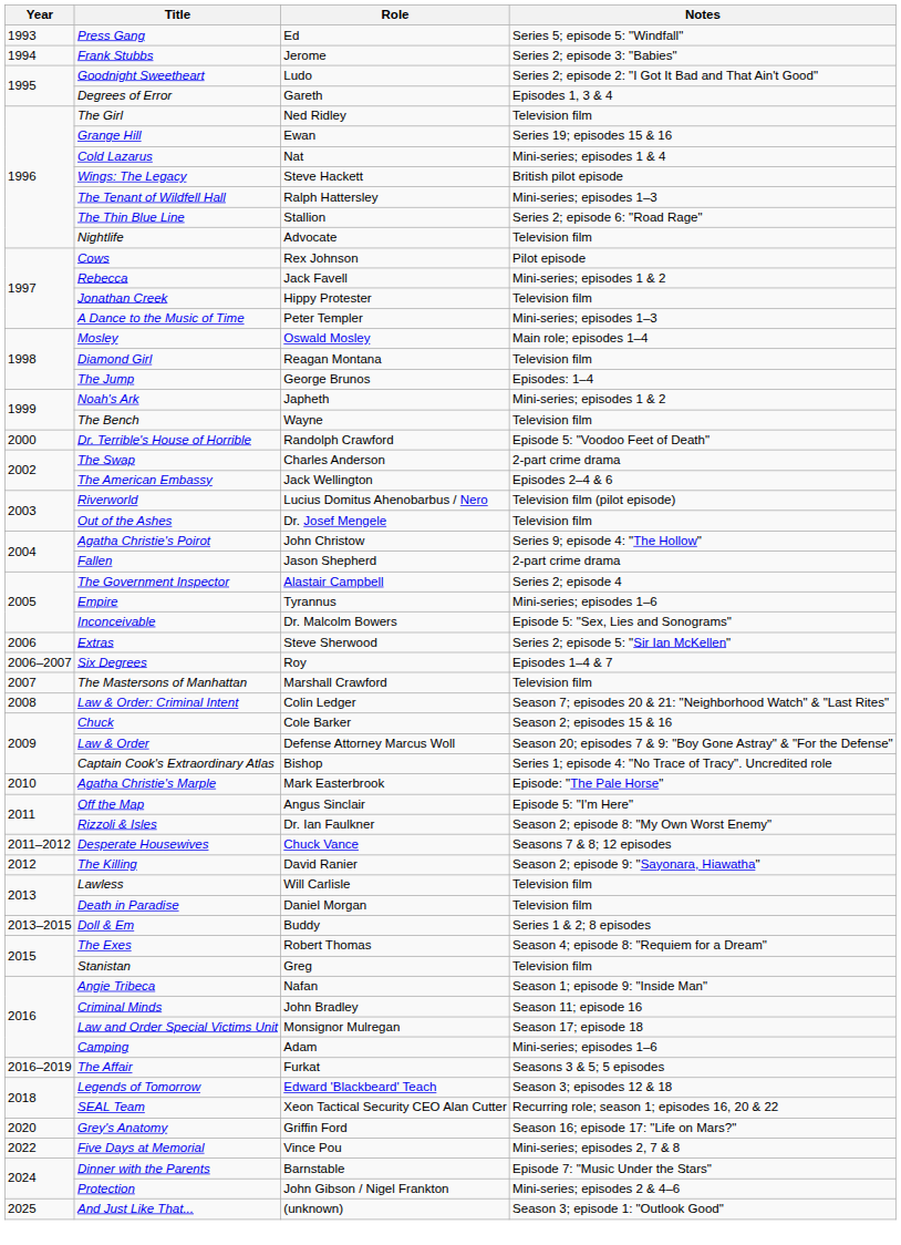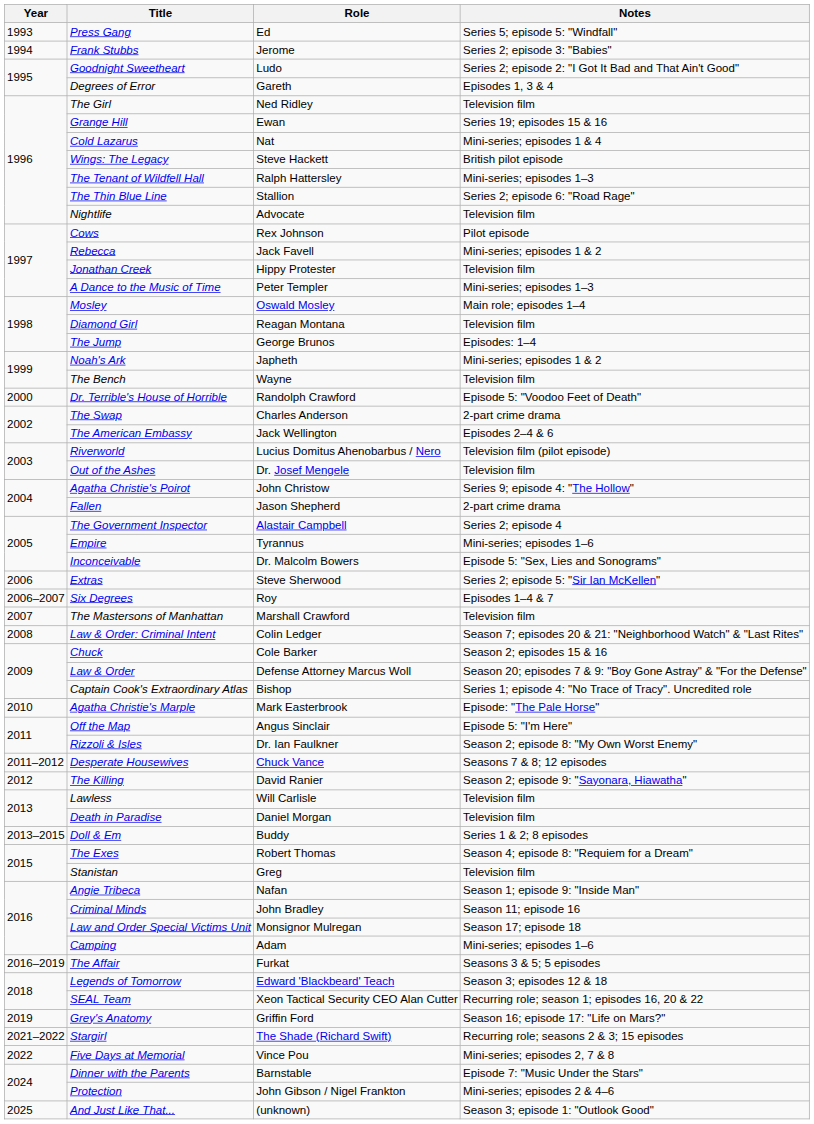 <table class="wikitable sortable">
 <tr>
 <th>Year</th>
 <th>Title</th>
 <th>Role</th>
 <th class="unsortable">Notes</th>
 </tr>
 <tr>
 <td>1993</td>
 <td><em><a href='#'>Press Gang</a></em></td>
 <td>Ed</td>
 <td>Series 5; episode 5: "Windfall"</td>
 </tr>
 <tr>
 <td>1994</td>
 <td><em><a href='#'>Frank Stubbs</a></em></td>
 <td>Jerome</td>
 <td>Series 2; episode 3: "Babies"</td>
 </tr>
 <tr>
 <td rowspan="2">1995</td>
 <td><em><a href='#'>Goodnight Sweetheart</a></em></td>
 <td>Ludo</td>
 <td>Series 2; episode 2: "I Got It Bad and That Ain't Good"</td>
 </tr>
 <tr>
 <td><em>Degrees of Error</em></td>
 <td>Gareth</td>
 <td>Episodes 1, 3 & 4</td>
 </tr>
 <tr>
 <td rowspan="7">1996</td>
 <td><em>The Girl</em></td>
 <td>Ned Ridley</td>
 <td>Television film</td>
 </tr>
 <tr>
 <td><em><a href='#'>Grange Hill</a></em></td>
 <td>Ewan</td>
 <td>Series 19; episodes 15 & 16</td>
 </tr>
 <tr>
 <td><em><a href='#'>Cold Lazarus</a></em></td>
 <td>Nat</td>
 <td>Mini-series; episodes 1 & 4</td>
 </tr>
 <tr>
 <td><em><a href='#'>Wings: The Legacy</a></em></td>
 <td>Steve Hackett</td>
 <td>British pilot episode</td>
 </tr>
 <tr>
 <td><em><a href='#'>The Tenant of Wildfell Hall</a></em></td>
 <td>Ralph Hattersley</td>
 <td>Mini-series; episodes 1–3</td>
 </tr>
 <tr>
 <td><em><a href='#'>The Thin Blue Line</a></em></td>
 <td>Stallion</td>
 <td>Series 2; episode 6: "Road Rage"</td>
 </tr>
 <tr>
 <td><em>Nightlife</em></td>
 <td>Advocate</td>
 <td>Television film</td>
 </tr>
 <tr>
 <td rowspan="4">1997</td>
 <td><em><a href='#'>Cows</a></em></td>
 <td>Rex Johnson</td>
 <td>Pilot episode</td>
 </tr>
 <tr>
 <td><em><a href='#'>Rebecca</a></em></td>
 <td>Jack Favell</td>
 <td>Mini-series; episodes 1 & 2</td>
 </tr>
 <tr>
 <td><em><a href='#'>Jonathan Creek</a></em></td>
 <td>Hippy Protester</td>
 <td>Television film</td>
 </tr>
 <tr>
 <td><em><a href='#'>A Dance to the Music of Time</a></em></td>
 <td>Peter Templer</td>
 <td>Mini-series; episodes 1–3</td>
 </tr>
 <tr>
 <td rowspan="3">1998</td>
 <td><em><a href='#'>Mosley</a></em></td>
 <td><a href='#'>Oswald Mosley</a></td>
 <td>Main role; episodes 1–4</td>
 </tr>
 <tr>
 <td><em><a href='#'>Diamond Girl</a></em></td>
 <td>Reagan Montana</td>
 <td>Television film</td>
 </tr>
 <tr>
 <td><em><a href='#'>The Jump</a></em></td>
 <td>George Brunos</td>
 <td>Episodes: 1–4</td>
 </tr>
 <tr>
 <td rowspan="2">1999</td>
 <td><em><a href='#'>Noah's Ark</a></em></td>
 <td>Japheth</td>
 <td>Mini-series; episodes 1 & 2</td>
 </tr>
 <tr>
 <td><em>The Bench</em></td>
 <td>Wayne</td>
 <td>Television film</td>
 </tr>
 <tr>
 <td>2000</td>
 <td><em><a href='#'>Dr. Terrible's House of Horrible</a></em></td>
 <td>Randolph Crawford</td>
 <td>Episode 5: "Voodoo Feet of Death"</td>
 </tr>
 <tr>
 <td rowspan="2">2002</td>
 <td><em><a href='#'>The Swap</a></em></td>
 <td>Charles Anderson</td>
 <td>2-part crime drama</td>
 </tr>
 <tr>
 <td><em><a href='#'>The American Embassy</a></em></td>
 <td>Jack Wellington</td>
 <td>Episodes 2–4 & 6</td>
 </tr>
 <tr>
 <td rowspan="2">2003</td>
 <td><em><a href='#'>Riverworld</a></em></td>
 <td>Lucius Domitus Ahenobarbus / <a href='#'>Nero</a></td>
 <td>Television film (pilot episode)</td>
 </tr>
 <tr>
 <td><em><a href='#'>Out of the Ashes</a></em></td>
 <td>Dr. <a href='#'>Josef Mengele</a></td>
 <td>Television film</td>
 </tr>
 <tr>
 <td rowspan="2">2004</td>
 <td><em><a href='#'>Agatha Christie's Poirot</a></em></td>
 <td>John Christow</td>
 <td>Series 9; episode 4: "<a href='#'>The Hollow</a>"</td>
 </tr>
 <tr>
 <td><em><a href='#'>Fallen</a></em></td>
 <td>Jason Shepherd</td>
 <td>2-part crime drama</td>
 </tr>
 <tr>
 <td rowspan="3">2005</td>
 <td><em><a href='#'>The Government Inspector</a></em></td>
 <td><a href='#'>Alastair Campbell</a></td>
 <td>Series 2; episode 4</td>
 </tr>
 <tr>
 <td><em><a href='#'>Empire</a></em></td>
 <td>Tyrannus</td>
 <td>Mini-series; episodes 1–6</td>
 </tr>
 <tr>
 <td><em><a href='#'>Inconceivable</a></em></td>
 <td>Dr. Malcolm Bowers</td>
 <td>Episode 5: "Sex, Lies and Sonograms"</td>
 </tr>
 <tr>
 <td>2006</td>
 <td><em><a href='#'>Extras</a></em></td>
 <td>Steve Sherwood</td>
 <td>Series 2; episode 5: "<a href='#'>Sir Ian McKellen</a>"</td>
 </tr>
 <tr>
 <td>2006–2007</td>
 <td><em><a href='#'>Six Degrees</a></em></td>
 <td>Roy</td>
 <td>Episodes 1–4 & 7</td>
 </tr>
 <tr>
 <td>2007</td>
 <td><em>The Mastersons of Manhattan</em></td>
 <td>Marshall Crawford</td>
 <td>Television film</td>
 </tr>
 <tr>
 <td>2008</td>
 <td><em><a href='#'>Law & Order: Criminal Intent</a></em></td>
 <td>Colin Ledger</td>
 <td>Season 7; episodes 20 & 21: "Neighborhood Watch" & "Last Rites"</td>
 </tr>
 <tr>
 <td rowspan="3">2009</td>
 <td><em><a href='#'>Chuck</a></em></td>
 <td>Cole Barker</td>
 <td>Season 2; episodes 15 & 16</td>
 </tr>
 <tr>
 <td><em><a href='#'>Law & Order</a></em></td>
 <td>Defense Attorney Marcus Woll</td>
 <td>Season 20; episodes 7 & 9: "Boy Gone Astray" & "For the Defense"</td>
 </tr>
 <tr>
 <td><em>Captain Cook's Extraordinary Atlas</em></td>
 <td>Bishop</td>
 <td>Series 1; episode 4: "No Trace of Tracy". Uncredited role</td>
 </tr>
 <tr>
 <td>2010</td>
 <td><em><a href='#'>Agatha Christie's Marple</a></em></td>
 <td>Mark Easterbrook</td>
 <td>Episode: "<a href='#'>The Pale Horse</a>"</td>
 </tr>
 <tr>
 <td rowspan="2">2011</td>
 <td><em><a href='#'>Off the Map</a></em></td>
 <td>Angus Sinclair</td>
 <td>Episode 5: "I'm Here"</td>
 </tr>
 <tr>
 <td><em><a href='#'>Rizzoli & Isles</a></em></td>
 <td>Dr. Ian Faulkner</td>
 <td>Season 2; episode 8: "My Own Worst Enemy"</td>
 </tr>
 <tr>
 <td>2011–2012</td>
 <td><em><a href='#'>Desperate Housewives</a></em></td>
 <td><a href='#'>Chuck Vance</a></td>
 <td>Seasons 7 & 8; 12 episodes</td>
 </tr>
 <tr>
 <td>2012</td>
 <td><em><a href='#'>The Killing</a></em></td>
 <td>David Ranier</td>
 <td>Season 2; episode 9: "<a href='#'>Sayonara, Hiawatha</a>"</td>
 </tr>
 <tr>
 <td rowspan="2">2013</td>
 <td><em>Lawless</em></td>
 <td>Will Carlisle</td>
 <td>Television film</td>
 </tr>
 <tr>
 <td><em><a href='#'>Death in Paradise</a></em></td>
 <td>Daniel Morgan</td>
 <td>Television film</td>
 </tr>
 <tr>
 <td>2013–2015</td>
 <td><em><a href='#'>Doll & Em</a></em></td>
 <td>Buddy</td>
 <td>Series 1 & 2; 8 episodes</td>
 </tr>
 <tr>
 <td rowspan="2">2015</td>
 <td><em><a href='#'>The Exes</a></em></td>
 <td>Robert Thomas</td>
 <td>Season 4; episode 8: "Requiem for a Dream"</td>
 </tr>
 <tr>
 <td><em>Stanistan</em></td>
 <td>Greg</td>
 <td>Television film</td>
 </tr>
 <tr>
 <td rowspan="4">2016</td>
 <td><em><a href='#'>Angie Tribeca</a></em></td>
 <td>Nafan</td>
 <td>Season 1; episode 9: "Inside Man"</td>
 </tr>
 <tr>
 <td><em><a href='#'>Criminal Minds</a></em></td>
 <td>John Bradley</td>
 <td>Season 11; episode 16</td>
 </tr>
 <tr>
 <td><em><a href='#'>Law and Order Special Victims Unit</a></em></td>
 <td>Monsignor Mulregan</td>
 <td>Season 17; episode 18</td>
 </tr>
 <tr>
 <td><em><a href='#'>Camping</a></em></td>
 <td>Adam</td>
 <td>Mini-series; episodes 1–6</td>
 </tr>
 <tr>
 <td>2016–2019</td>
 <td><em><a href='#'>The Affair</a></em></td>
 <td>Furkat</td>
 <td>Seasons 3 & 5; 5 episodes</td>
 </tr>
 <tr>
 <td rowspan="2">2018</td>
 <td><em><a href='#'>Legends of Tomorrow</a></em></td>
 <td><a href='#'>Edward 'Blackbeard' Teach</a></td>
 <td>Season 3; episodes 12 & 18</td>
 </tr>
 <tr>
 <td><em><a href='#'>SEAL Team</a></em></td>
 <td>Xeon Tactical Security CEO Alan Cutter</td>
 <td>Recurring role; season 1; episodes 16, 20 & 22</td>
 </tr>
 <tr>
-<td>2020</td>
+<td>2019</td>
 <td><em><a href='#'>Grey's Anatomy</a></em></td>
 <td>Griffin Ford</td>
 <td>Season 16; episode 17: "Life on Mars?"</td>
+</tr>
+<tr>
+<td>2021–2022</td>
+<td><em><a href='#'>Stargirl</a></em></td>
+<td><a href='#'>The Shade (Richard Swift)</a></td>
+<td>Recurring role; seasons 2 & 3; 15 episodes</td>
 </tr>
 <tr>
 <td>2022</td>
 <td><em><a href='#'>Five Days at Memorial</a></em></td>
 <td>Vince Pou</td>
 <td>Mini-series; episodes 2, 7 & 8</td>
 </tr>
 <tr>
 <td rowspan="2">2024</td>
 <td><em><a href='#'>Dinner with the Parents</a></em></td>
 <td>Barnstable</td>
 <td>Episode 7: "Music Under the Stars"</td>
 </tr>
 <tr>
 <td><em><a href='#'>Protection</a></em></td>
 <td>John Gibson / Nigel Frankton</td>
 <td>Mini-series; episodes 2 & 4–6</td>
 </tr>
 <tr>
 <td>2025</td>
 <td><em><a href='#'>And Just Like That...</a></em></td>
 <td>(unknown)</td>
 <td>Season 3; episode 1: "Outlook Good"</td>
 </tr>
 </table>
